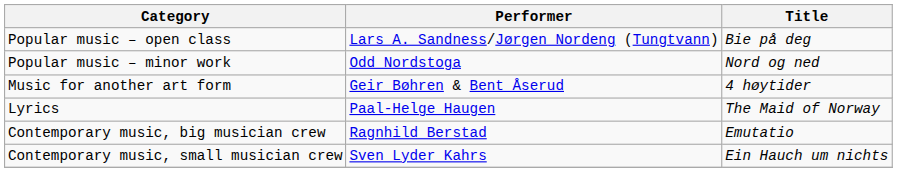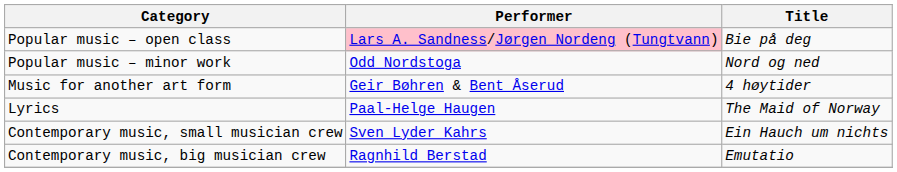 <table class="wikitable">
 <tr>
 <th>Category</th>
 <th>Performer</th>
 <th>Title</th>
 </tr>
 <tr -->
 <td>Popular music – open class</td>
-<td><a href='#'>Lars A. Sandness</a>/<a href='#'>Jørgen Nordeng</a> (<a href='#'>Tungtvann</a>)</td>
+<td style="background: pink;"><a href='#'>Lars A. Sandness</a>/<a href='#'>Jørgen Nordeng</a> (<a href='#'>Tungtvann</a>)</td>
 <td><em>Bie på deg</em></td>
 </tr>
 <tr -->
 <td>Popular music – minor work</td>
 <td><a href='#'>Odd Nordstoga</a></td>
 <td><em>Nord og ned</em></td>
 </tr>
 <tr -->
 <td>Music for another art form</td>
 <td><a href='#'>Geir Bøhren</a> & <a href='#'>Bent Åserud</a></td>
 <td><em>4 høytider</em></td>
 </tr>
 <tr -->
 <td>Lyrics</td>
 <td><a href='#'>Paal-Helge Haugen</a></td>
 <td><em>The Maid of Norway</em></td>
 </tr>
 <tr -->
+<td>Contemporary music, small musician crew</td>
+<td><a href='#'>Sven Lyder Kahrs</a></td>
+<td><em>Ein Hauch um nichts</em></td>
+</tr>
+<tr -->
 <td>Contemporary music, big musician crew</td>
 <td><a href='#'>Ragnhild Berstad</a></td>
 <td><em>Emutatio</em></td>
 </tr>
 <tr -->
-<td>Contemporary music, small musician crew</td>
-<td><a href='#'>Sven Lyder Kahrs</a></td>
-<td><em>Ein Hauch um nichts</em></td>
-</tr>
-<tr -->
 </tr>
 </table>
